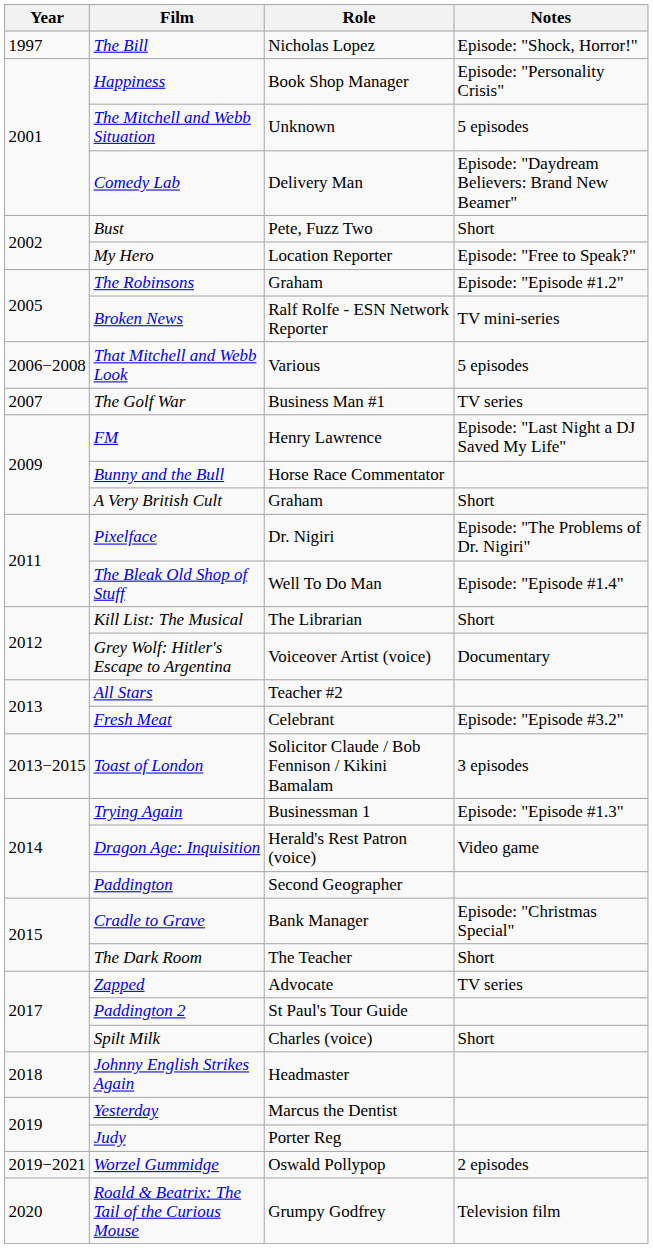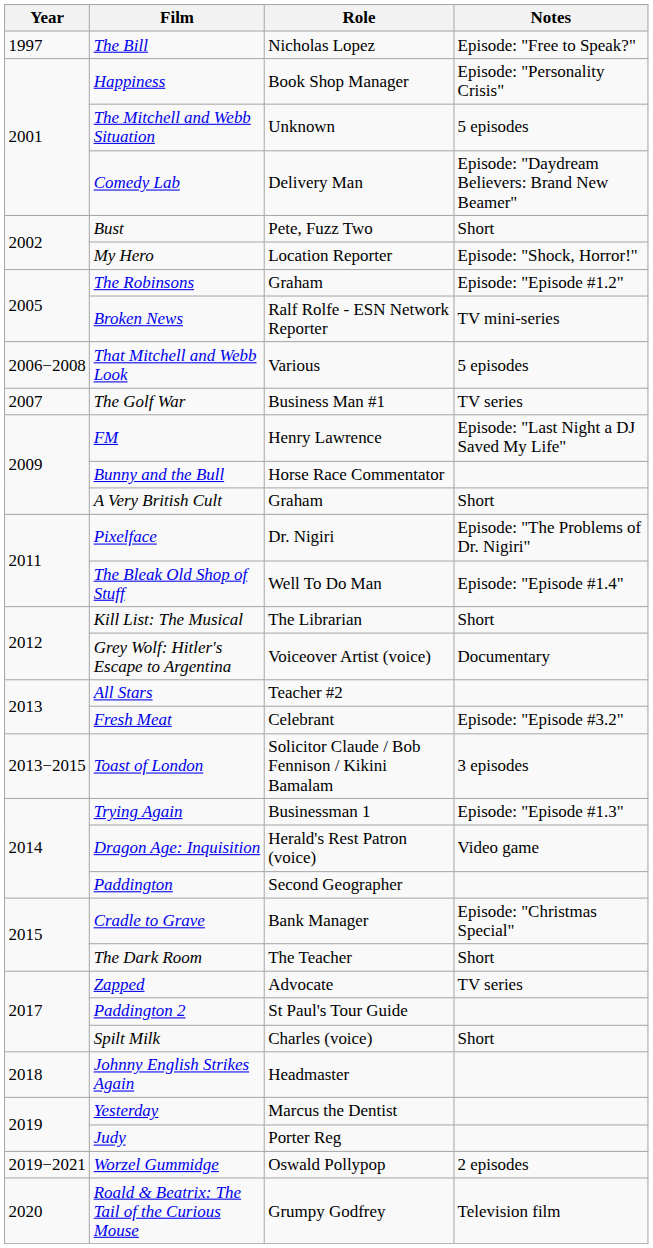 <table class="wikitable sortable">
 <tr>
 <th>Year</th>
 <th>Film</th>
 <th>Role</th>
 <th>Notes</th>
 </tr>
 <tr>
 <td>1997</td>
 <td><em><a href='#'>The Bill</a></em></td>
 <td>Nicholas Lopez</td>
-<td>Episode: "Shock, Horror!"</td>
+<td>Episode: "Free to Speak?"</td>
 </tr>
 <tr>
 <td rowspan="3">2001</td>
 <td><a href='#'><em>Happiness</em></a></td>
 <td>Book Shop Manager</td>
 <td>Episode: "Personality Crisis"</td>
 </tr>
 <tr>
 <td><em><a href='#'>The Mitchell and Webb Situation</a></em></td>
 <td>Unknown</td>
 <td>5 episodes</td>
 </tr>
 <tr>
 <td><em><a href='#'>Comedy Lab</a></em></td>
 <td>Delivery Man</td>
 <td>Episode: "Daydream Believers: Brand New Beamer"</td>
 </tr>
 <tr>
 <td rowspan="2">2002</td>
 <td><em>Bust</em></td>
 <td>Pete, Fuzz Two</td>
 <td>Short</td>
 </tr>
 <tr>
 <td><em>My Hero</em></td>
 <td>Location Reporter</td>
-<td>Episode: "Free to Speak?"</td>
+<td>Episode: "Shock, Horror!"</td>
 </tr>
 <tr>
 <td rowspan="2">2005</td>
 <td><em><a href='#'>The Robinsons</a></em></td>
 <td>Graham</td>
 <td>Episode: "Episode #1.2"</td>
 </tr>
 <tr>
 <td><em><a href='#'>Broken News</a></em></td>
 <td>Ralf Rolfe - ESN Network Reporter</td>
 <td>TV mini-series</td>
 </tr>
 <tr>
 <td>2006−2008</td>
 <td><em><a href='#'>That Mitchell and Webb Look</a></em></td>
 <td>Various</td>
 <td>5 episodes</td>
 </tr>
 <tr>
 <td>2007</td>
 <td><em>The Golf War</em></td>
 <td>Business Man #1</td>
 <td>TV series</td>
 </tr>
 <tr>
 <td rowspan="3">2009</td>
 <td><a href='#'><em>FM</em></a></td>
 <td>Henry Lawrence</td>
 <td>Episode: "Last Night a DJ Saved My Life"</td>
 </tr>
 <tr>
 <td><em><a href='#'>Bunny and the Bull</a></em></td>
 <td>Horse Race Commentator</td>
 <td></td>
 </tr>
 <tr>
 <td><em>A Very British Cult</em></td>
 <td>Graham</td>
 <td>Short</td>
 </tr>
 <tr>
 <td rowspan="2">2011</td>
 <td><em><a href='#'>Pixelface</a></em></td>
 <td>Dr. Nigiri</td>
 <td>Episode: "The Problems of Dr. Nigiri"</td>
 </tr>
 <tr>
 <td><em><a href='#'>The Bleak Old Shop of Stuff</a></em></td>
 <td>Well To Do Man</td>
 <td>Episode: "Episode #1.4"</td>
 </tr>
 <tr>
 <td rowspan="2">2012</td>
 <td><em>Kill List: The Musical</em></td>
 <td>The Librarian</td>
 <td>Short</td>
 </tr>
 <tr>
 <td><em>Grey Wolf: Hitler's Escape to Argentina</em></td>
 <td>Voiceover Artist (voice)</td>
 <td>Documentary</td>
 </tr>
 <tr>
 <td rowspan="2">2013</td>
 <td><a href='#'><em>All Stars</em></a></td>
 <td>Teacher #2</td>
 <td></td>
 </tr>
 <tr>
 <td><a href='#'><em>Fresh Meat</em></a></td>
 <td>Celebrant</td>
 <td>Episode: "Episode #3.2"</td>
 </tr>
 <tr>
 <td>2013−2015</td>
 <td><em><a href='#'>Toast of London</a></em></td>
 <td>Solicitor Claude / Bob Fennison / Kikini Bamalam</td>
 <td>3 episodes</td>
 </tr>
 <tr>
 <td rowspan="3">2014</td>
 <td><em><a href='#'>Trying Again</a></em></td>
 <td>Businessman 1</td>
 <td>Episode: "Episode #1.3"</td>
 </tr>
 <tr>
 <td><em><a href='#'>Dragon Age: Inquisition</a></em></td>
 <td>Herald's Rest Patron (voice)</td>
 <td>Video game</td>
 </tr>
 <tr>
 <td><a href='#'><em>Paddington</em></a></td>
 <td>Second Geographer</td>
 <td></td>
 </tr>
 <tr>
 <td rowspan="2">2015</td>
 <td><em><a href='#'>Cradle to Grave</a></em></td>
 <td>Bank Manager</td>
 <td>Episode: "Christmas Special"</td>
 </tr>
 <tr>
 <td><em>The Dark Room</em></td>
 <td>The Teacher</td>
 <td>Short</td>
 </tr>
 <tr>
 <td rowspan="3">2017</td>
 <td><a href='#'><em>Zapped</em></a></td>
 <td>Advocate</td>
 <td>TV series</td>
 </tr>
 <tr>
 <td><em><a href='#'>Paddington 2</a></em></td>
 <td>St Paul's Tour Guide</td>
 <td></td>
 </tr>
 <tr>
 <td><em>Spilt Milk</em></td>
 <td>Charles (voice)</td>
 <td>Short</td>
 </tr>
 <tr>
 <td>2018</td>
 <td><em><a href='#'>Johnny English Strikes Again</a></em></td>
 <td>Headmaster</td>
 <td></td>
 </tr>
 <tr>
 <td rowspan="2">2019</td>
 <td><a href='#'><em>Yesterday</em></a></td>
 <td>Marcus the Dentist</td>
 <td></td>
 </tr>
 <tr>
 <td><a href='#'><em>Judy</em></a></td>
 <td>Porter Reg</td>
 <td></td>
 </tr>
 <tr>
 <td>2019−2021</td>
 <td><a href='#'><em>Worzel Gummidge</em></a></td>
 <td>Oswald Pollypop</td>
 <td>2 episodes</td>
 </tr>
 <tr>
 <td>2020</td>
 <td><em><a href='#'>Roald & Beatrix: The Tail of the Curious Mouse</a></em></td>
 <td>Grumpy Godfrey</td>
 <td>Television film</td>
 </tr>
 </table>
